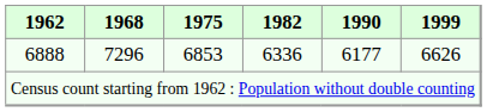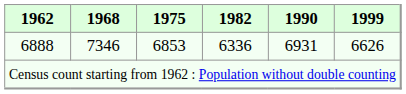 <table align="center" rules="all" cellspacing="0" cellpadding="4" style="border: 1px solid #999; border-right: 2px solid #999; border-bottom:2px solid #999; background: #f3fff3">
 <tr style="background: #ddffdd">
 <th>1962</th>
 <th>1968</th>
 <th>1975</th>
 <th>1982</th>
 <th>1990</th>
 <th>1999</th>
 </tr>
 <tr>
 <td align=center>6888</td>
-<td align=center>7296</td>
+<td align=center>7346</td>
 <td align=center>6853</td>
 <td align=center>6336</td>
-<td align=center>6177</td>
+<td align=center>6931</td>
 <td align=center>6626</td>
 </tr>
 <tr>
 <td colspan=6 align=center><small>Census count starting from 1962 : <a href='#'>Population without double counting</a></small></td>
 </tr>
 </table>
